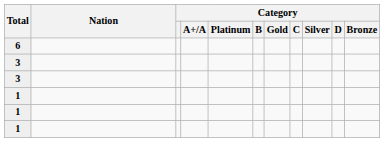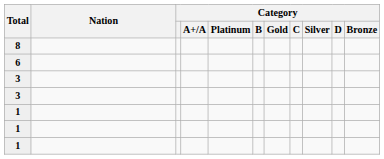 <table class="sortable wikitable" style="font-size:90%">
 <tr>
 <th width="30" rowspan="2">Total</th>
 <th width="200" rowspan="2">Nation</th>
 <th colspan="9">Category</th>
 </tr>
 <tr>
 <th></th>
 <th>A+/A</th>
 <th>Platinum</th>
 <th>B</th>
 <th>Gold</th>
 <th>C</th>
 <th>Silver</th>
 <th>D</th>
 <th>Bronze</th>
+</tr>
+<tr align="center">
+<td style="background:#efefef;"><strong>8</strong></td>
+<td align="left"></td>
+<td> <small> </small></td>
+<td> <small>  </small></td>
+<td> <small> </small></td>
+<td> <small> </small></td>
+<td> <small></small></td>
+<td> <small> </small></td>
+<td> <small>  <br> </small></td>
+<td> <small> </small></td>
+<td> <small> </small></td>
 </tr>
 <tr align="center">
 <td style="background:#efefef;"><strong>6</strong></td>
 <td align="left"></td>
 <td> <small> </small></td>
 <td> <small> </small></td>
 <td> <small> </small></td>
 <td> <small> </small></td>
 <td> <small> </small></td>
 <td> <small></small></td>
 <td> <small></small></td>
 <td> <small>  <br></small></td>
 <td> <small>   </small></td>
 </tr>
 <tr align="center">
 <td style="background:#efefef;"><strong>3</strong></td>
 <td align="left"></td>
 <td> <small> </small></td>
 <td> <small> </small></td>
 <td> <small> </small></td>
 <td> <small> </small></td>
 <td> <small> </small></td>
 <td> <small> </small></td>
 <td> <small> </small></td>
 <td> <small></small></td>
 <td> <small></small></td>
 </tr>
 <tr align="center">
 <td style="background:#efefef;"><strong>3</strong></td>
 <td align="left"></td>
 <td> <small> </small></td>
 <td> <small> </small></td>
 <td> <small> </small></td>
 <td> <small> </small></td>
 <td> <small> </small></td>
 <td> <small> </small></td>
 <td> <small> </small></td>
 <td> <small> </small></td>
 <td> <small>  </small></td>
 </tr>
 <tr align="center">
 <td style="background:#efefef;"><strong>1</strong></td>
 <td align="left"></td>
 <td> <small></small></td>
 <td> <small> </small></td>
 <td> <small> </small></td>
 <td> <small> </small></td>
 <td> <small> </small></td>
 <td> <small> </small></td>
 <td> <small> </small></td>
 <td> <small> </small></td>
 <td> <small> </small></td>
 </tr>
 <tr align="center">
 <td style="background:#efefef;"><strong>1</strong></td>
 <td align="left"></td>
 <td> <small> </small></td>
 <td> <small> </small></td>
 <td> <small></small></td>
 <td> <small> </small></td>
 <td> <small> </small></td>
 <td> <small> </small></td>
 <td> <small> </small></td>
 <td> <small> </small></td>
 <td> <small> </small></td>
 </tr>
 <tr align="center">
 <td style="background:#efefef;"><strong>1</strong></td>
 <td align="left"></td>
 <td> <small> </small></td>
 <td> <small> </small></td>
 <td> <small> </small></td>
 <td> <small> </small></td>
 <td> <small> </small></td>
 <td> <small> </small></td>
 <td> <small> </small></td>
 <td> <small> </small></td>
 <td> <small></small></td>
 </tr>
 </table>
